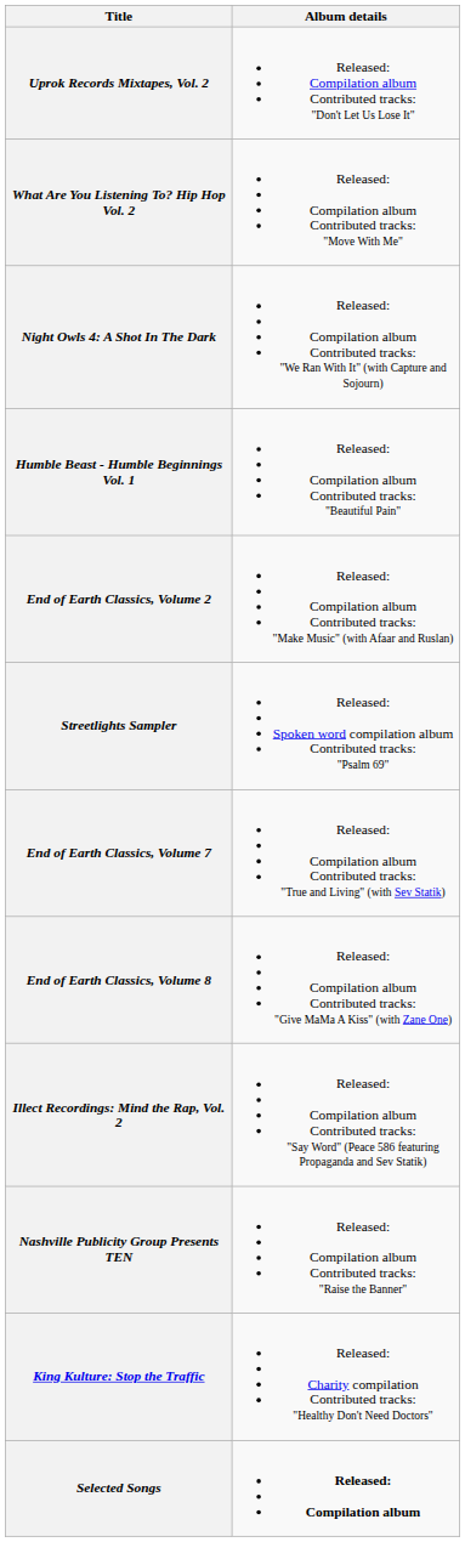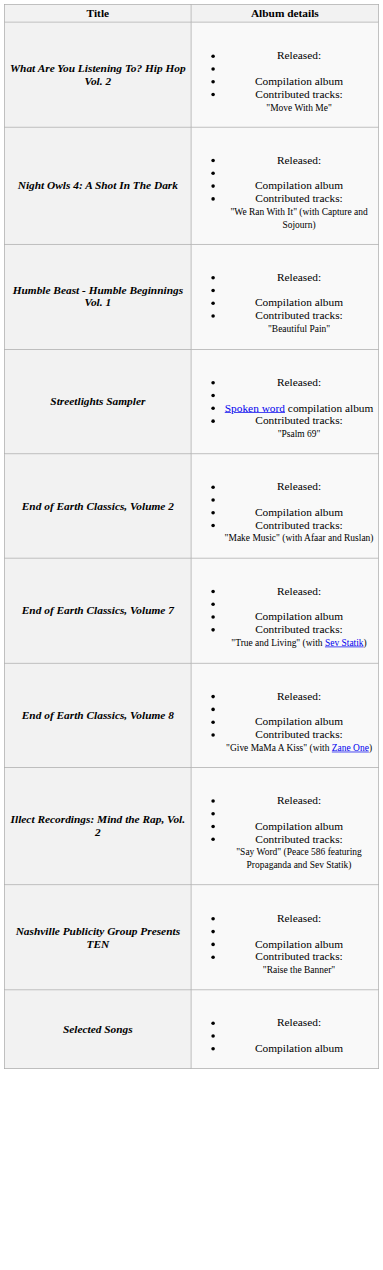 <table class="wikitable plainrowheaders" style="text-align:center;">
 <tr>
 <th scope="col" rowspan="1" style="width:16em;">Title</th>
 <th scope="col" rowspan="1" style="width:16em;">Album details</th>
-</tr>
-<tr>
-<th scope="row"><em>Uprok Records Mixtapes, Vol. 2</em></th>
-<td><br><ul><li>Released: </li><li><a href='#'>Compilation album</a></li><li>Contributed tracks:<br><small>"Don't Let Us Lose It"<br></small></li></ul></td>
 </tr>
 <tr>
 <th scope="row"><em>What Are You Listening To? Hip Hop Vol. 2</em></th>
 <td><br><ul><li>Released: </li><li></li><li>Compilation album</li><li>Contributed tracks:<br><small>"Move With Me"</small></li></ul></td>
 </tr>
 <tr>
 <th scope="row"><em>Night Owls 4: A Shot In The Dark</em></th>
 <td><br><ul><li>Released: </li><li></li><li>Compilation album</li><li>Contributed tracks:<br><small>"We Ran With It" (with Capture and Sojourn)</small></li></ul></td>
 </tr>
 <tr>
 <th scope="row"><em>Humble Beast - Humble Beginnings Vol. 1</em></th>
 <td><br><ul><li>Released: </li><li></li><li>Compilation album</li><li>Contributed tracks:<br><small>"Beautiful Pain"</small></li></ul></td>
 </tr>
 <tr>
+<th scope="row"><em>Streetlights Sampler</em></th>
+<td><br><ul><li>Released: </li><li></li><li><a href='#'>Spoken word</a> compilation album</li><li>Contributed tracks:<br><small>"Psalm 69"</small></li></ul></td>
+</tr>
+<tr>
 <th scope="row"><em>End of Earth Classics, Volume 2</em></th>
 <td><br><ul><li>Released: </li><li></li><li>Compilation album</li><li>Contributed tracks:<br><small>"Make Music" (with Afaar and Ruslan)</small></li></ul></td>
-</tr>
-<tr>
-<th scope="row"><em>Streetlights Sampler</em></th>
-<td><br><ul><li>Released: </li><li></li><li><a href='#'>Spoken word</a> compilation album</li><li>Contributed tracks:<br><small>"Psalm 69"</small></li></ul></td>
 </tr>
 <tr>
 <th scope="row"><em>End of Earth Classics, Volume 7</em></th>
 <td><br><ul><li>Released: </li><li></li><li>Compilation album</li><li>Contributed tracks:<br><small>"True and Living" (with <a href='#'>Sev Statik</a>)</small></li></ul></td>
 </tr>
 <tr>
 <th scope="row"><em>End of Earth Classics, Volume 8</em></th>
 <td><br><ul><li>Released: </li><li></li><li>Compilation album</li><li>Contributed tracks:<br><small>"Give MaMa A Kiss" (with <a href='#'>Zane One</a>)</small></li></ul></td>
 </tr>
 <tr>
 <th scope="row"><em>Illect Recordings: Mind the Rap, Vol. 2</em></th>
 <td><br><ul><li>Released: </li><li></li><li>Compilation album</li><li>Contributed tracks:<br><small>"Say Word" (Peace 586 featuring Propaganda and Sev Statik)</small></li></ul></td>
 </tr>
 <tr>
 <th scope="row"><em>Nashville Publicity Group Presents TEN</em></th>
 <td><br><ul><li>Released: </li><li></li><li>Compilation album</li><li>Contributed tracks:<br><small>"Raise the Banner"</small></li></ul></td>
 </tr>
 <tr>
-<th scope="row"><em><a href='#'>King Kulture: Stop the Traffic</a></em></th>
-<td><br><ul><li>Released: </li><li></li><li><a href='#'>Charity</a> compilation</li><li>Contributed tracks:<br><small>"Healthy Don't Need Doctors"</small></li></ul></td>
-</tr>
-<tr>
 <th scope="row"><em>Selected Songs</em></th>
-<td><strong><br><ul><li>Released: </li><li></li><li>Compilation album</li></ul></strong></td>
+<td><br><ul><li>Released: </li><li></li><li>Compilation album</li></ul></td>
 </tr>
 </table>
